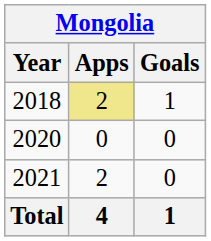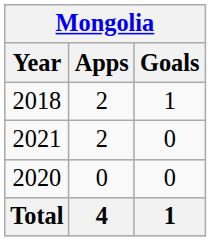 <table class="wikitable" style="text-align:center">
 <tr>
 <th colspan=3><a href='#'>Mongolia</a></th>
 </tr>
 <tr>
 <th>Year</th>
 <th>Apps</th>
 <th>Goals</th>
 </tr>
 <tr>
 <td>2018</td>
-<td style="background: khaki;">2</td>
+<td>2</td>
 <td>1</td>
+</tr>
+<tr>
+<td>2021</td>
+<td>2</td>
+<td>0</td>
 </tr>
 <tr>
 <td>2020</td>
 <td>0</td>
-<td>0</td>
-</tr>
-<tr>
-<td>2021</td>
-<td>2</td>
 <td>0</td>
 </tr>
 <tr>
 <th>Total</th>
 <th>4</th>
 <th>1</th>
 </tr>
 </table>
